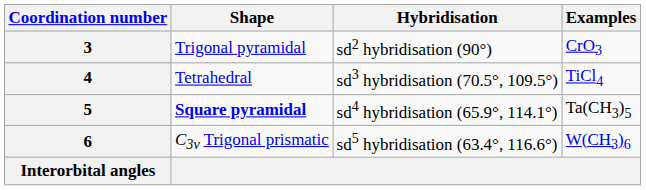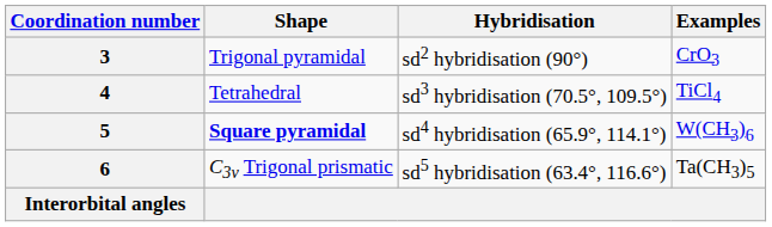 <table class="wikitable">
 <tr>
 <th><a href='#'>Coordination number</a></th>
 <th>Shape</th>
 <th>Hybridisation</th>
 <th>Examples</th>
 </tr>
 <tr ---->
 <th>3</th>
 <td><a href='#'>Trigonal pyramidal</a></td>
 <td>sd<sup>2</sup> hybridisation (90°)</td>
 <td><a href='#'>CrO<sub>3</sub></a></td>
 </tr>
 <tr ---->
 <th>4</th>
 <td><a href='#'>Tetrahedral</a></td>
 <td>sd<sup>3</sup> hybridisation (70.5°, 109.5°)</td>
 <td><a href='#'>TiCl<sub>4</sub></a></td>
 </tr>
 <tr ---->
 <th>5</th>
 <td><strong><a href='#'>Square pyramidal</a></strong></td>
 <td>sd<sup>4</sup> hybridisation (65.9°, 114.1°)</td>
-<td>Ta(CH<sub>3</sub>)<sub>5</sub></td>
+<td><a href='#'>W(CH<sub>3</sub>)<sub>6</sub></a></td>
 </tr>
 <tr ---->
 <th>6</th>
 <td><em>C<sub>3v</sub></em> <a href='#'>Trigonal prismatic</a></td>
 <td>sd<sup>5</sup> hybridisation (63.4°, 116.6°)</td>
-<td><a href='#'>W(CH<sub>3</sub>)<sub>6</sub></a></td>
+<td>Ta(CH<sub>3</sub>)<sub>5</sub></td>
 </tr>
 <tr ---->
 <th>Interorbital angles</th>
 <th colspan="3"></th>
 </tr>
 </table>
